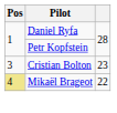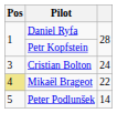 <table class="wikitable" style="font-size: 95%;">
 <tr>
 <th>Pos</th>
 <th>Pilot</th>
 <th></th>
 </tr>
 <tr>
 <td rowspan=2>1</td>
 <td> <a href='#'>Daniel Ryfa</a></td>
 <td rowspan=2 align="right">28</td>
 </tr>
 <tr>
 <td> <a href='#'>Petr Kopfstein</a></td>
 </tr>
 <tr>
 <td>3</td>
 <td> <a href='#'>Cristian Bolton</a></td>
-<td align="right">23</td>
+<td align="right">24</td>
 </tr>
 <tr>
 <td style="background: khaki;">4</td>
 <td> <a href='#'>Mikaël Brageot</a></td>
 <td align="right">22</td>
 </tr>
+<tr>
+<td>5</td>
+<td> <a href='#'>Peter Podlunšek</a></td>
+<td align="right">14</td>
+</tr>
 </table>
